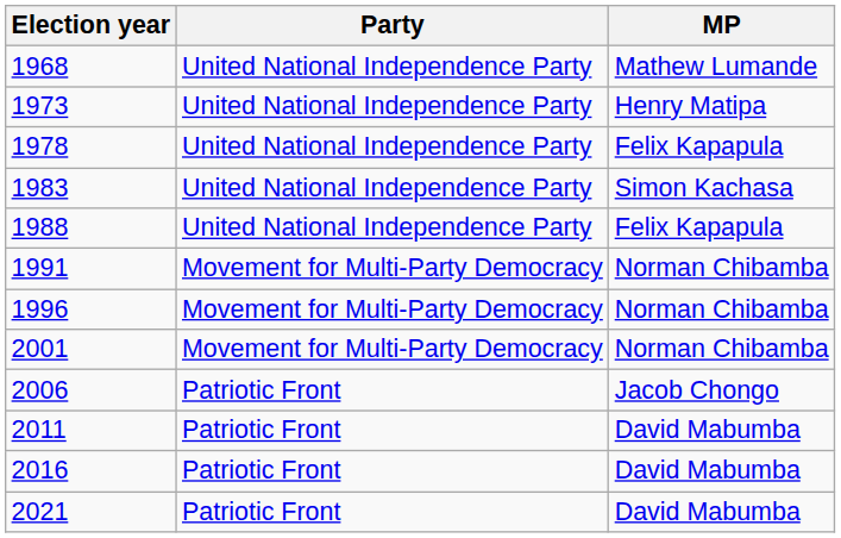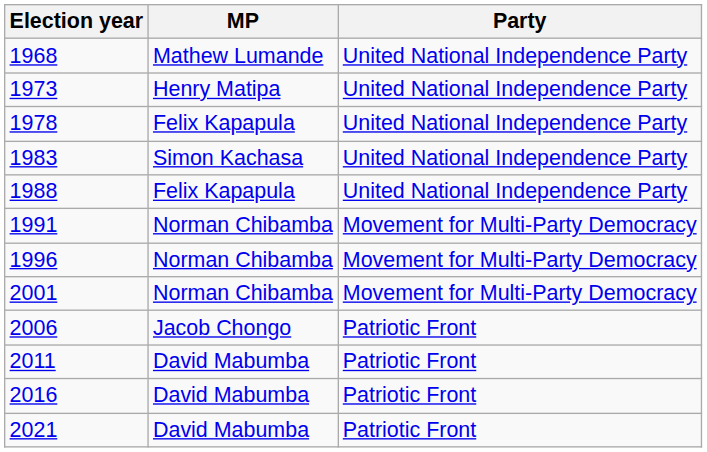 <table class=wikitable>
 <tr>
 <th>Election year</th>
+<th>MP</th>
 <th>Party</th>
-<th>MP</th>
 </tr>
 <tr>
 <td><a href='#'>1968</a></td>
+<td><a href='#'>Mathew Lumande</a></td>
 <td><a href='#'>United National Independence Party</a></td>
-<td><a href='#'>Mathew Lumande</a></td>
 </tr>
 <tr>
 <td><a href='#'>1973</a></td>
+<td><a href='#'>Henry Matipa</a></td>
 <td><a href='#'>United National Independence Party</a></td>
-<td><a href='#'>Henry Matipa</a></td>
 </tr>
 <tr>
 <td><a href='#'>1978</a></td>
+<td><a href='#'>Felix Kapapula</a></td>
 <td><a href='#'>United National Independence Party</a></td>
-<td><a href='#'>Felix Kapapula</a></td>
 </tr>
 <tr>
 <td><a href='#'>1983</a></td>
+<td><a href='#'>Simon Kachasa</a></td>
 <td><a href='#'>United National Independence Party</a></td>
-<td><a href='#'>Simon Kachasa</a></td>
 </tr>
 <tr>
 <td><a href='#'>1988</a></td>
+<td><a href='#'>Felix Kapapula</a></td>
 <td><a href='#'>United National Independence Party</a></td>
-<td><a href='#'>Felix Kapapula</a></td>
 </tr>
 <tr>
 <td><a href='#'>1991</a></td>
+<td><a href='#'>Norman Chibamba</a></td>
 <td><a href='#'>Movement for Multi-Party Democracy</a></td>
-<td><a href='#'>Norman Chibamba</a></td>
 </tr>
 <tr>
 <td><a href='#'>1996</a></td>
+<td><a href='#'>Norman Chibamba</a></td>
 <td><a href='#'>Movement for Multi-Party Democracy</a></td>
-<td><a href='#'>Norman Chibamba</a></td>
 </tr>
 <tr>
 <td><a href='#'>2001</a></td>
+<td><a href='#'>Norman Chibamba</a></td>
 <td><a href='#'>Movement for Multi-Party Democracy</a></td>
-<td><a href='#'>Norman Chibamba</a></td>
 </tr>
 <tr>
 <td><a href='#'>2006</a></td>
+<td><a href='#'>Jacob Chongo</a></td>
 <td><a href='#'>Patriotic Front</a></td>
-<td><a href='#'>Jacob Chongo</a></td>
 </tr>
 <tr>
 <td><a href='#'>2011</a></td>
+<td><a href='#'>David Mabumba</a></td>
 <td><a href='#'>Patriotic Front</a></td>
-<td><a href='#'>David Mabumba</a></td>
 </tr>
 <tr>
 <td><a href='#'>2016</a></td>
+<td><a href='#'>David Mabumba</a></td>
 <td><a href='#'>Patriotic Front</a></td>
-<td><a href='#'>David Mabumba</a></td>
 </tr>
 <tr>
 <td><a href='#'>2021</a></td>
+<td><a href='#'>David Mabumba</a></td>
 <td><a href='#'>Patriotic Front</a></td>
-<td><a href='#'>David Mabumba</a></td>
 </tr>
 </table>
